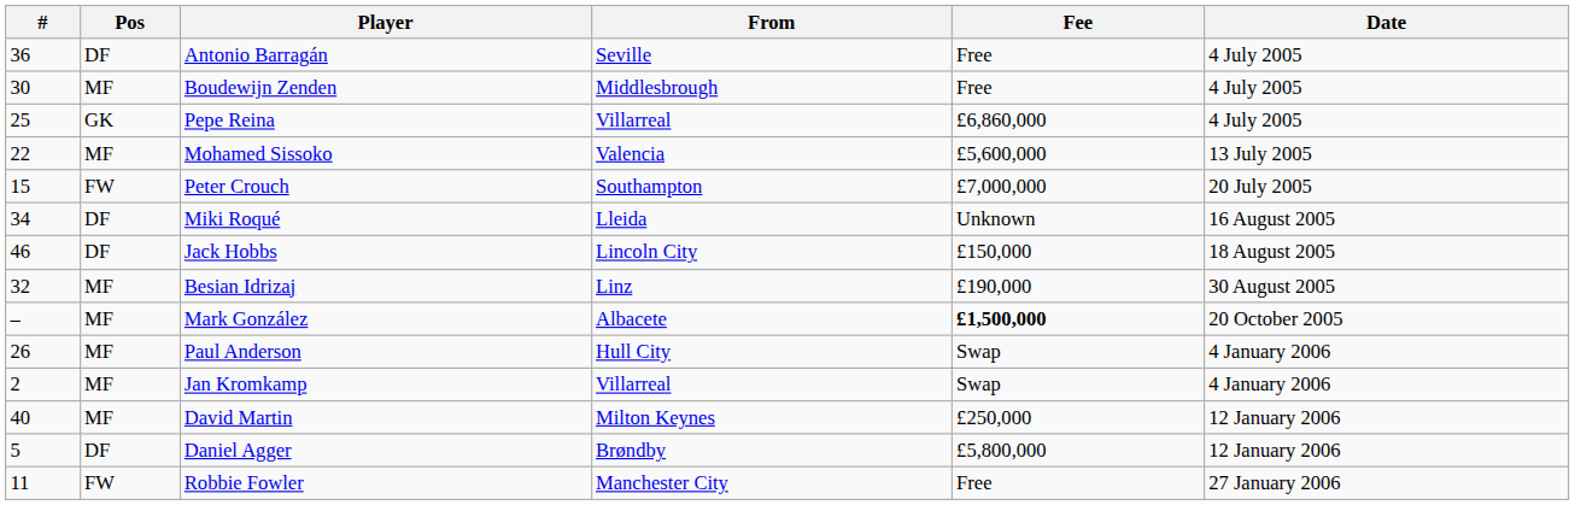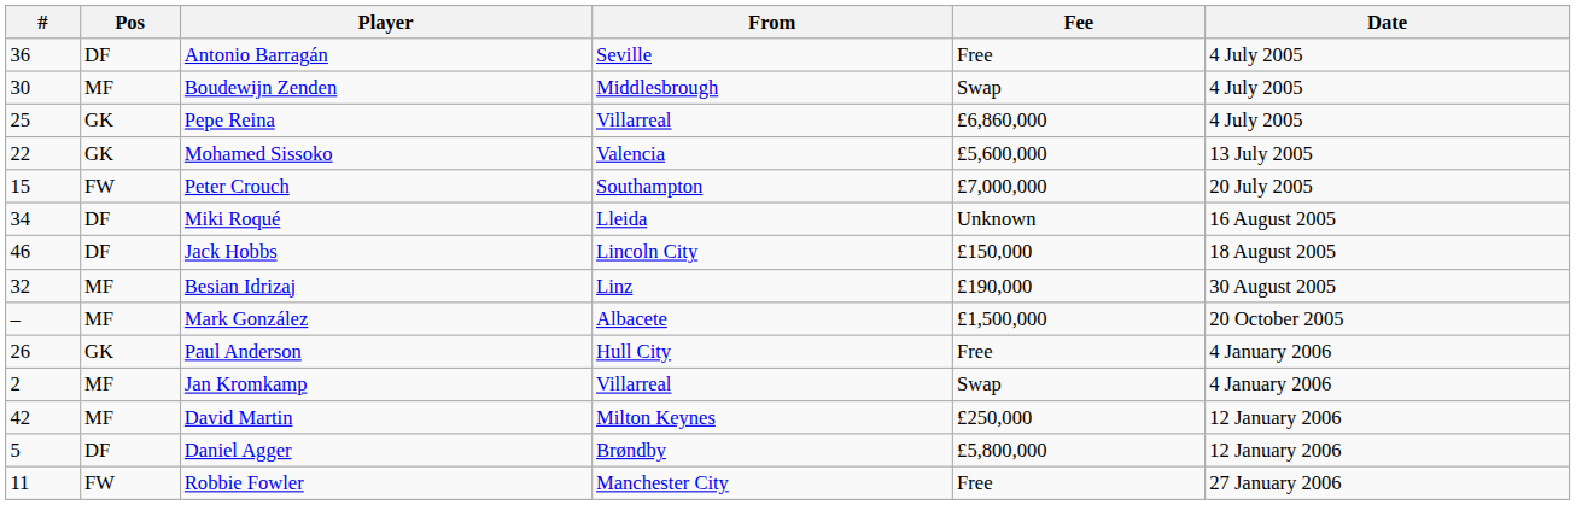 <table class="wikitable" style="width:60%; text-align:center; font-size:95%; text-align:left;">
 <tr>
 <th>#</th>
 <th>Pos</th>
 <th>Player</th>
 <th>From</th>
 <th>Fee</th>
 <th>Date</th>
 </tr>
 <tr>
 <td>36</td>
 <td>DF</td>
 <td> <a href='#'>Antonio Barragán</a></td>
 <td> <a href='#'>Seville</a></td>
 <td>Free</td>
 <td>4 July 2005</td>
 </tr>
 <tr>
 <td>30</td>
 <td>MF</td>
 <td> <a href='#'>Boudewijn Zenden</a></td>
 <td> <a href='#'>Middlesbrough</a></td>
-<td>Free</td>
+<td>Swap</td>
 <td>4 July 2005</td>
 </tr>
 <tr>
 <td>25</td>
 <td>GK</td>
 <td> <a href='#'>Pepe Reina</a></td>
 <td> <a href='#'>Villarreal</a></td>
 <td>£6,860,000</td>
 <td>4 July 2005</td>
 </tr>
 <tr>
 <td>22</td>
-<td>MF</td>
+<td>GK</td>
 <td> <a href='#'>Mohamed Sissoko</a></td>
 <td> <a href='#'>Valencia</a></td>
 <td>£5,600,000</td>
 <td>13 July 2005</td>
 </tr>
 <tr>
 <td>15</td>
 <td>FW</td>
 <td> <a href='#'>Peter Crouch</a></td>
 <td> <a href='#'>Southampton</a></td>
 <td>£7,000,000</td>
 <td>20 July 2005</td>
 </tr>
 <tr>
 <td>34</td>
 <td>DF</td>
 <td> <a href='#'>Miki Roqué</a></td>
 <td> <a href='#'>Lleida</a></td>
 <td>Unknown</td>
 <td>16 August 2005</td>
 </tr>
 <tr>
 <td>46</td>
 <td>DF</td>
 <td> <a href='#'>Jack Hobbs</a></td>
 <td> <a href='#'>Lincoln City</a></td>
 <td>£150,000</td>
 <td>18 August 2005</td>
 </tr>
 <tr>
 <td>32</td>
 <td>MF</td>
 <td> <a href='#'>Besian Idrizaj</a></td>
 <td> <a href='#'>Linz</a></td>
 <td>£190,000</td>
 <td>30 August 2005</td>
 </tr>
 <tr>
 <td>–</td>
 <td>MF</td>
 <td> <a href='#'>Mark González</a></td>
 <td> <a href='#'>Albacete</a></td>
-<td><strong>£1,500,000</strong></td>
+<td>£1,500,000</td>
 <td>20 October 2005</td>
 </tr>
 <tr>
 <td>26</td>
-<td>MF</td>
+<td>GK</td>
 <td> <a href='#'>Paul Anderson</a></td>
 <td> <a href='#'>Hull City</a></td>
-<td>Swap</td>
+<td>Free</td>
 <td>4 January 2006</td>
 </tr>
 <tr>
 <td>2</td>
 <td>MF</td>
 <td> <a href='#'>Jan Kromkamp</a></td>
 <td> <a href='#'>Villarreal</a></td>
 <td>Swap</td>
 <td>4 January 2006</td>
 </tr>
 <tr>
-<td>40</td>
+<td>42</td>
 <td>MF</td>
 <td> <a href='#'>David Martin</a></td>
 <td> <a href='#'>Milton Keynes</a></td>
 <td>£250,000</td>
 <td>12 January 2006</td>
 </tr>
 <tr>
 <td>5</td>
 <td>DF</td>
 <td> <a href='#'>Daniel Agger</a></td>
 <td> <a href='#'>Brøndby</a></td>
 <td>£5,800,000</td>
 <td>12 January 2006</td>
 </tr>
 <tr>
 <td>11</td>
 <td>FW</td>
 <td> <a href='#'>Robbie Fowler</a></td>
 <td> <a href='#'>Manchester City</a></td>
 <td>Free</td>
 <td>27 January 2006</td>
 </tr>
 </table>
